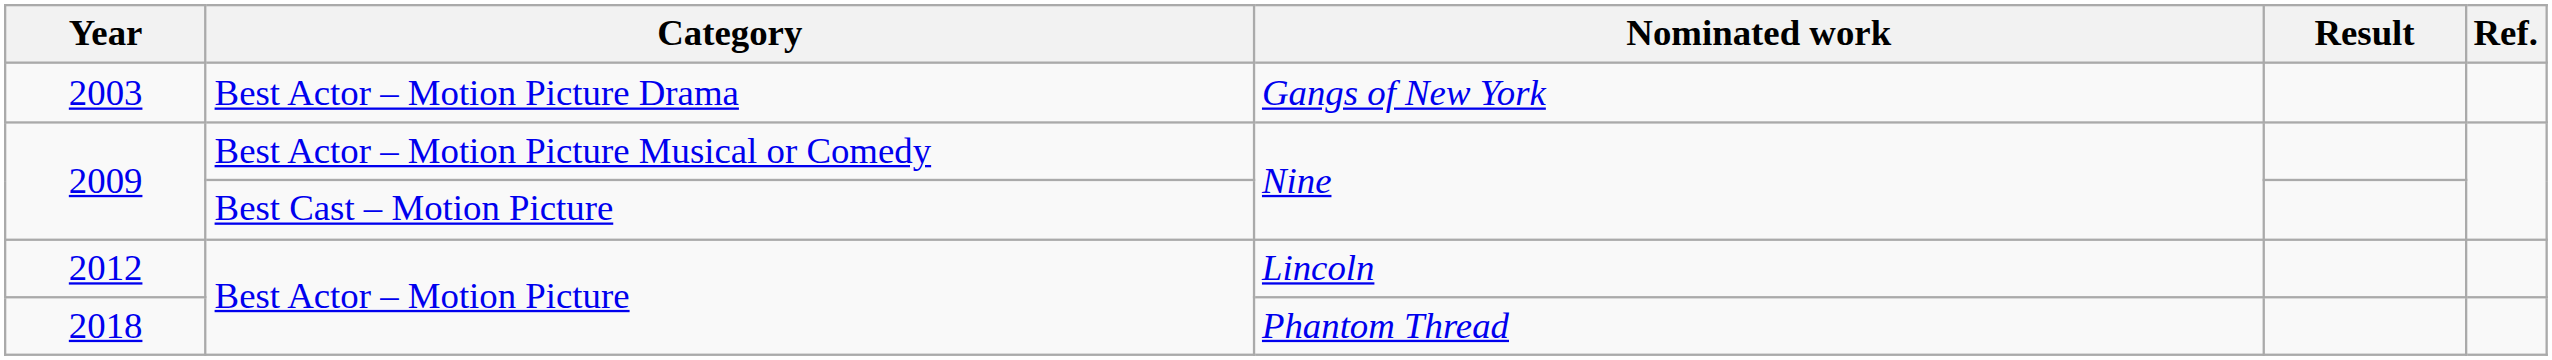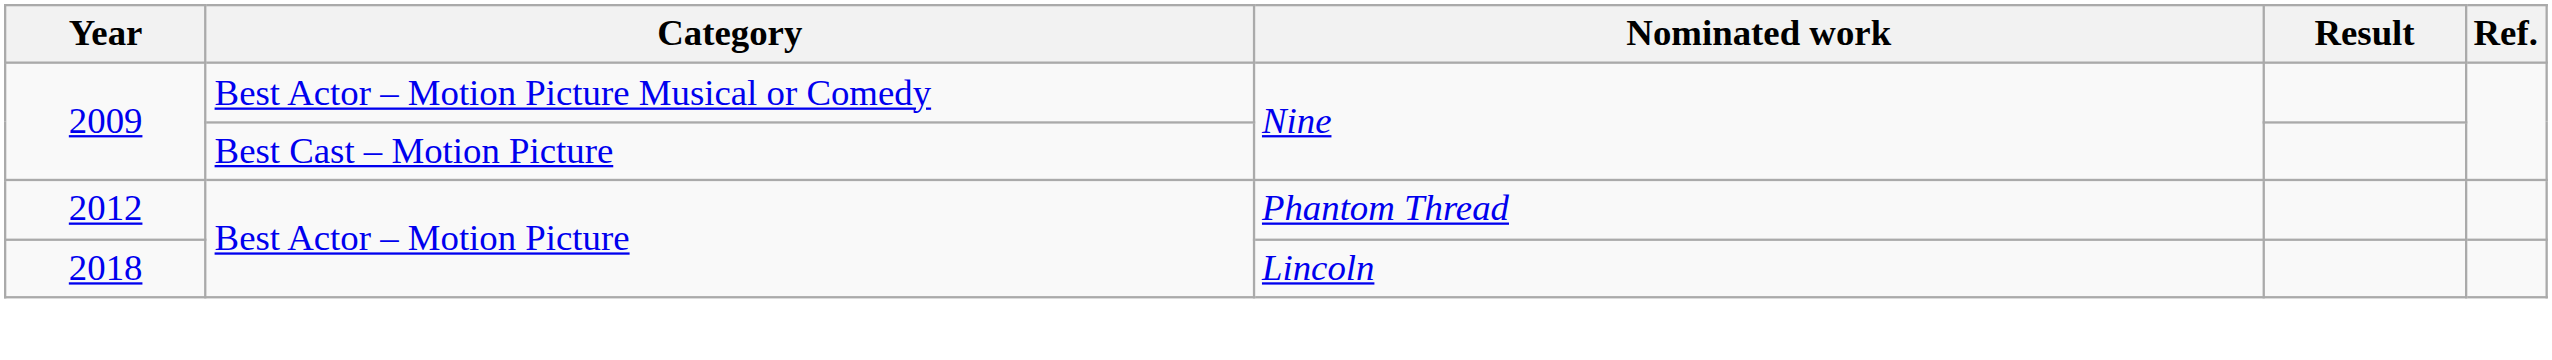 <table class=wikitable>
 <tr>
 <th scope="col" style="width:5em;">Year</th>
 <th scope="col" style="width:28em;">Category</th>
 <th scope="col" style="width:27em;">Nominated work</th>
 <th scope="col" style="width:5em;">Result</th>
 <th>Ref.</th>
-</tr>
-<tr>
-<td style="text-align:center;"><a href='#'>2003</a></td>
-<td><a href='#'>Best Actor – Motion Picture Drama</a></td>
-<td><em><a href='#'>Gangs of New York</a></em></td>
-<td></td>
-<td style="text-align:center;"></td>
 </tr>
 <tr>
 <td style="text-align:center;", rowspan="2"><a href='#'>2009</a></td>
 <td><a href='#'>Best Actor – Motion Picture Musical or Comedy</a></td>
 <td rowspan="2"><em><a href='#'>Nine</a></em></td>
 <td></td>
 <td style="text-align:center;", rowspan=2></td>
 </tr>
 <tr>
 <td><a href='#'>Best Cast – Motion Picture</a></td>
 <td></td>
 </tr>
 <tr>
 <td style="text-align:center;"><a href='#'>2012</a></td>
 <td rowspan="2"><a href='#'>Best Actor – Motion Picture</a></td>
-<td><em><a href='#'>Lincoln</a></em></td>
+<td><em><a href='#'>Phantom Thread</a></em></td>
 <td></td>
 <td style="text-align:center;"></td>
 </tr>
 <tr>
 <td style="text-align:center;"><a href='#'>2018</a></td>
-<td><em><a href='#'>Phantom Thread</a></em></td>
+<td><em><a href='#'>Lincoln</a></em></td>
 <td></td>
 <td style="text-align:center;"></td>
 </tr>
 </table>
